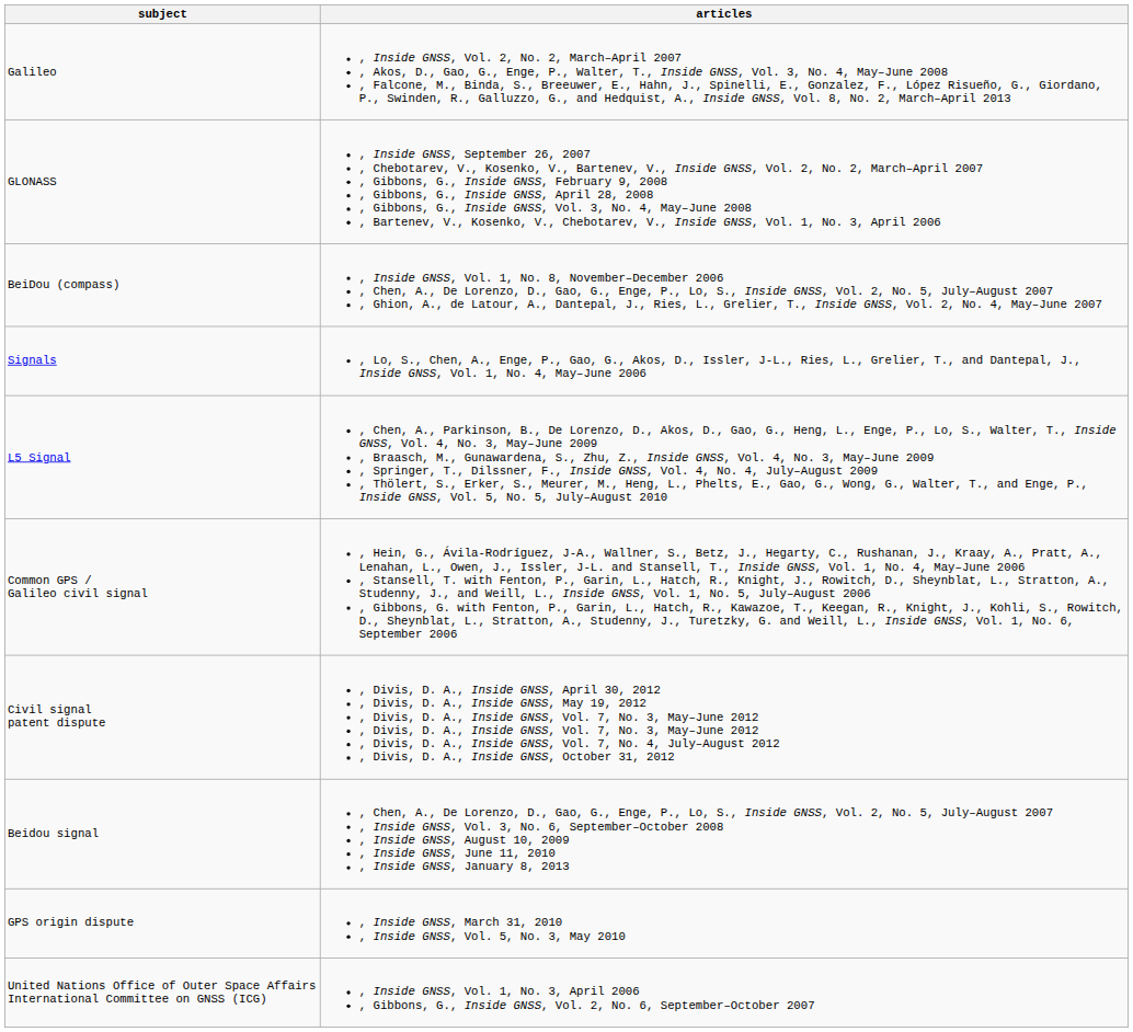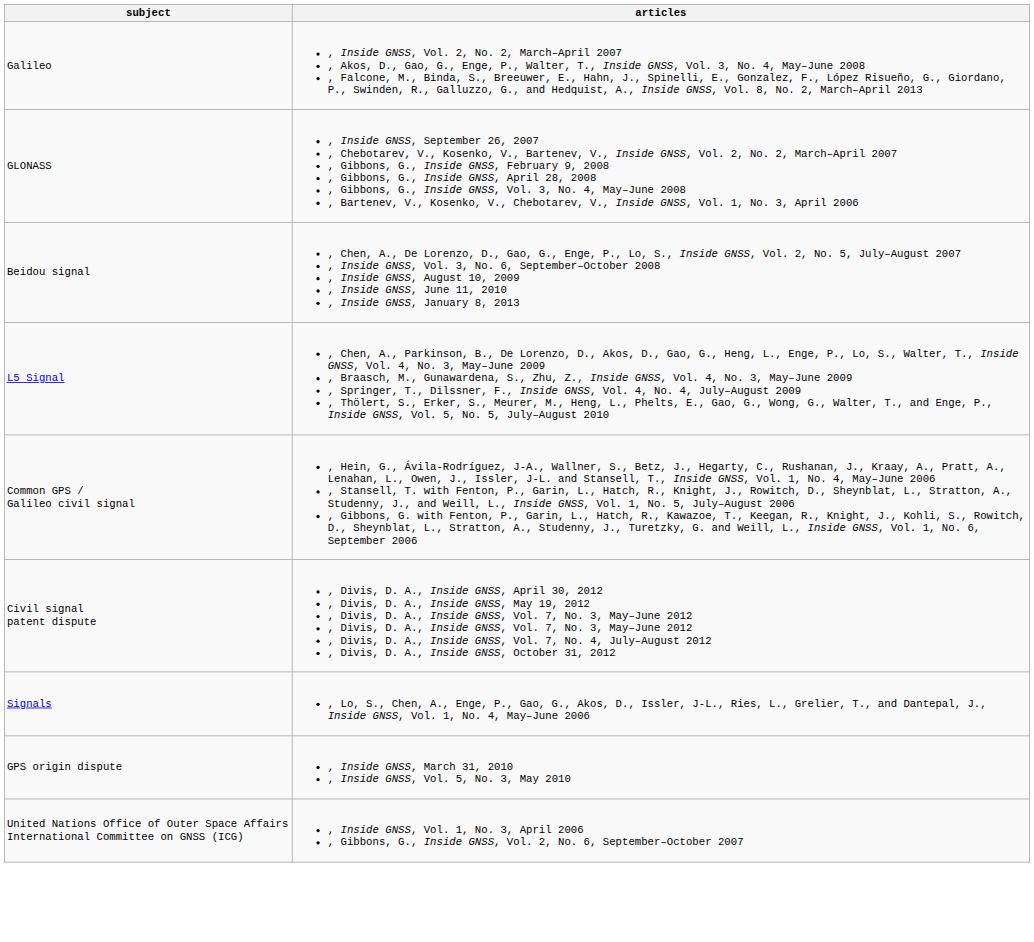 <table class=wikitable>
 <tr>
 <th>subject</th>
 <th>articles</th>
 </tr>
 <tr>
 <td>Galileo</td>
 <td><br><ul><li> , <em>Inside GNSS</em>, Vol. 2, No. 2, March–April 2007</li><li> , Akos, D., Gao, G., Enge, P., Walter, T., <em>Inside GNSS</em>, Vol. 3, No. 4, May–June 2008</li><li> , Falcone, M., Binda, S., Breeuwer, E., Hahn, J., Spinelli, E., Gonzalez, F., López Risueño, G., Giordano, P., Swinden, R., Galluzzo, G., and Hedquist, A., <em>Inside GNSS</em>, Vol. 8, No. 2, March–April 2013</li></ul></td>
 </tr>
 <tr>
 <td>GLONASS</td>
 <td><br><ul><li> , <em>Inside GNSS</em>, September 26, 2007</li><li> , Chebotarev, V., Kosenko, V., Bartenev, V., <em>Inside GNSS</em>, Vol. 2, No. 2, March–April 2007</li><li> , Gibbons, G., <em>Inside GNSS</em>, February 9, 2008</li><li>, Gibbons, G., <em>Inside GNSS</em>, April 28, 2008</li><li> , Gibbons, G., <em>Inside GNSS</em>, Vol. 3, No. 4, May–June 2008</li><li> , Bartenev, V., Kosenko, V., Chebotarev, V., <em>Inside GNSS</em>, Vol. 1, No. 3, April 2006</li></ul></td>
 </tr>
 <tr>
-<td>BeiDou (compass)</td>
-<td><br><ul><li> , <em>Inside GNSS</em>, Vol. 1, No. 8, November–December 2006</li><li> , Chen, A., De Lorenzo, D., Gao, G., Enge, P., Lo, S., <em>Inside GNSS</em>, Vol. 2, No. 5, July–August 2007</li><li> , Ghion, A., de Latour, A., Dantepal, J., Ries, L., Grelier, T., <em>Inside GNSS</em>, Vol. 2, No. 4, May–June 2007</li></ul></td>
-</tr>
-<tr>
-<td><a href='#'>Signals</a></td>
-<td><br><ul><li> , Lo, S., Chen, A., Enge, P., Gao, G., Akos, D., Issler, J-L., Ries, L., Grelier, T., and Dantepal, J., <em>Inside GNSS</em>, Vol. 1, No. 4, May–June 2006</li></ul></td>
+<td>Beidou signal</td>
+<td><br><ul><li> , Chen, A., De Lorenzo, D., Gao, G., Enge, P., Lo, S., <em>Inside GNSS</em>, Vol. 2, No. 5, July–August 2007</li><li> , <em>Inside GNSS</em>, Vol. 3, No. 6, September–October 2008</li><li> , <em>Inside GNSS</em>, August 10, 2009</li><li>, <em>Inside GNSS</em>, June 11, 2010</li><li> , <em>Inside GNSS</em>, January 8, 2013</li></ul></td>
 </tr>
 <tr>
 <td><a href='#'>L5 Signal</a></td>
 <td><br><ul><li> , Chen, A., Parkinson, B., De Lorenzo, D., Akos, D., Gao, G., Heng, L., Enge, P., Lo, S., Walter, T., <em>Inside GNSS</em>, Vol. 4, No. 3, May–June 2009</li><li>, Braasch, M., Gunawardena, S., Zhu, Z., <em>Inside GNSS</em>, Vol. 4, No. 3, May–June 2009</li><li> , Springer, T., Dilssner, F., <em>Inside GNSS</em>, Vol. 4, No. 4, July–August 2009</li><li> , Thölert, S., Erker, S., Meurer, M., Heng, L., Phelts, E., Gao, G., Wong, G., Walter, T., and Enge, P., <em>Inside GNSS</em>, Vol. 5, No. 5, July–August 2010</li></ul></td>
 </tr>
 <tr>
 <td>Common GPS /<br>Galileo civil signal</td>
 <td><br><ul><li> , Hein, G., Ávila-Rodríguez, J-A., Wallner, S., Betz, J., Hegarty, C., Rushanan, J., Kraay, A., Pratt, A., Lenahan, L., Owen, J., Issler, J-L. and Stansell, T., <em>Inside GNSS</em>, Vol. 1, No. 4, May–June 2006</li><li> , Stansell, T. with Fenton, P., Garin, L., Hatch, R., Knight, J., Rowitch, D., Sheynblat, L., Stratton, A., Studenny, J., and Weill, L., <em>Inside GNSS</em>, Vol. 1, No. 5, July–August 2006</li><li> , Gibbons, G. with Fenton, P., Garin, L., Hatch, R., Kawazoe, T., Keegan, R., Knight, J., Kohli, S., Rowitch, D., Sheynblat, L., Stratton, A., Studenny, J., Turetzky, G. and Weill, L., <em>Inside GNSS</em>, Vol. 1, No. 6, September 2006</li></ul></td>
 </tr>
 <tr>
 <td>Civil signal<br>patent dispute</td>
 <td><br><ul><li> , Divis, D. A., <em>Inside GNSS</em>, April 30, 2012</li><li> , Divis, D. A., <em>Inside GNSS</em>, May 19, 2012</li><li> , Divis, D. A., <em>Inside GNSS</em>, Vol. 7, No. 3, May–June 2012</li><li> , Divis, D. A., <em>Inside GNSS</em>, Vol. 7, No. 3, May–June 2012</li><li> , Divis, D. A., <em>Inside GNSS</em>, Vol. 7, No. 4, July–August 2012</li><li> , Divis, D. A., <em>Inside GNSS</em>, October 31, 2012</li></ul></td>
 </tr>
 <tr>
-<td>Beidou signal</td>
-<td><br><ul><li> , Chen, A., De Lorenzo, D., Gao, G., Enge, P., Lo, S., <em>Inside GNSS</em>, Vol. 2, No. 5, July–August 2007</li><li> , <em>Inside GNSS</em>, Vol. 3, No. 6, September–October 2008</li><li> , <em>Inside GNSS</em>, August 10, 2009</li><li>, <em>Inside GNSS</em>, June 11, 2010</li><li> , <em>Inside GNSS</em>, January 8, 2013</li></ul></td>
+<td><a href='#'>Signals</a></td>
+<td><br><ul><li> , Lo, S., Chen, A., Enge, P., Gao, G., Akos, D., Issler, J-L., Ries, L., Grelier, T., and Dantepal, J., <em>Inside GNSS</em>, Vol. 1, No. 4, May–June 2006</li></ul></td>
 </tr>
 <tr>
 <td>GPS origin dispute</td>
 <td><br><ul><li> , <em>Inside GNSS</em>, March 31, 2010</li><li> , <em>Inside GNSS</em>, Vol. 5, No. 3, May 2010</li></ul></td>
 </tr>
 <tr>
 <td>United Nations Office of Outer Space Affairs International Committee on GNSS (ICG)</td>
 <td><br><ul><li> , <em>Inside GNSS</em>, Vol. 1, No. 3, April 2006</li><li> , Gibbons, G., <em>Inside GNSS</em>, Vol. 2, No. 6, September–October 2007</li></ul></td>
 </tr>
 </table>
